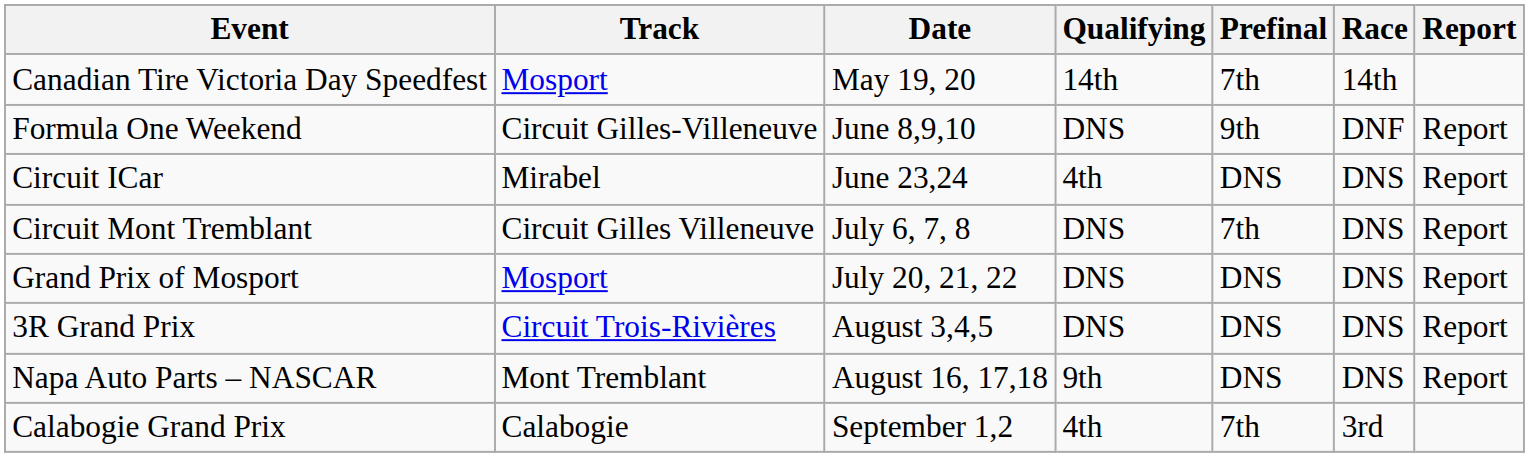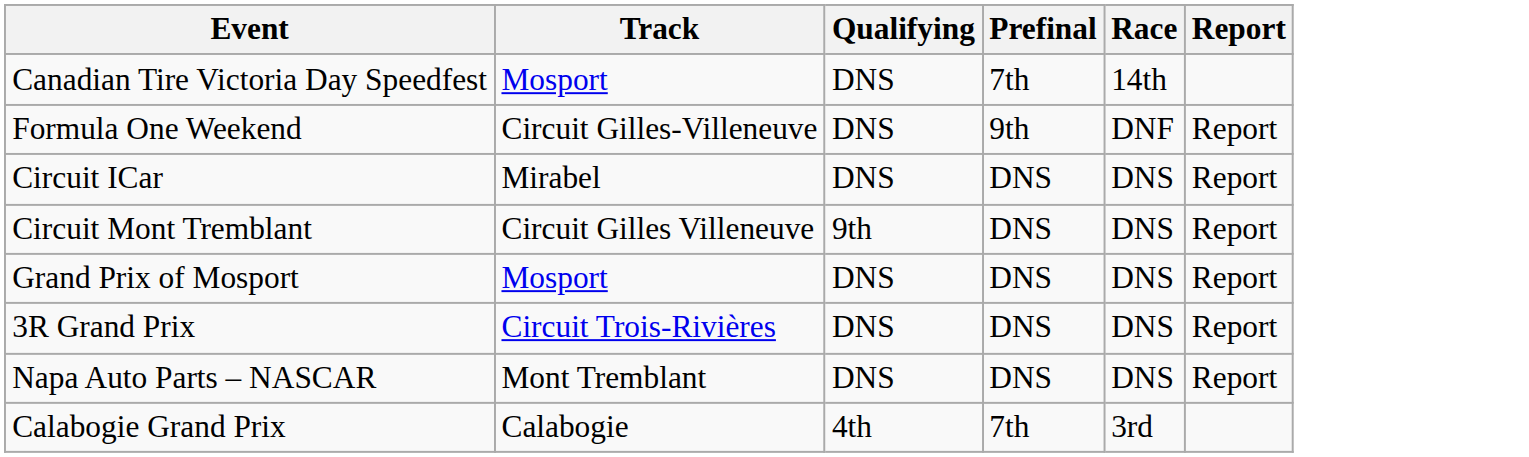 <table class="wikitable">
 <tr>
 <th>Event</th>
 <th>Track</th>
-<th>Date</th>
 <th>Qualifying</th>
 <th>Prefinal</th>
 <th>Race</th>
 <th>Report</th>
 </tr>
 <tr>
 <td>Canadian Tire Victoria Day Speedfest</td>
 <td><a href='#'>Mosport</a></td>
-<td>May 19, 20</td>
-<td>14th</td>
+<td>DNS</td>
 <td>7th</td>
 <td>14th</td>
 <td></td>
 </tr>
 <tr>
 <td>Formula One Weekend</td>
 <td>Circuit Gilles-Villeneuve</td>
-<td>June 8,9,10</td>
 <td>DNS</td>
 <td>9th</td>
 <td>DNF</td>
 <td>Report</td>
 </tr>
 <tr>
 <td>Circuit ICar</td>
 <td>Mirabel</td>
-<td>June 23,24</td>
-<td>4th</td>
+<td>DNS</td>
 <td>DNS</td>
 <td>DNS</td>
 <td>Report</td>
 </tr>
 <tr>
 <td>Circuit Mont Tremblant</td>
 <td>Circuit Gilles Villeneuve</td>
-<td>July 6, 7, 8</td>
+<td>9th</td>
 <td>DNS</td>
-<td>7th</td>
 <td>DNS</td>
 <td>Report</td>
 </tr>
 <tr>
 <td>Grand Prix of Mosport</td>
 <td><a href='#'>Mosport</a></td>
-<td>July 20, 21, 22</td>
 <td>DNS</td>
 <td>DNS</td>
 <td>DNS</td>
 <td>Report</td>
 </tr>
 <tr>
 <td>3R Grand Prix</td>
 <td><a href='#'>Circuit Trois-Rivières</a></td>
-<td>August 3,4,5</td>
 <td>DNS</td>
 <td>DNS</td>
 <td>DNS</td>
 <td>Report</td>
 </tr>
 <tr>
 <td>Napa Auto Parts – NASCAR</td>
 <td>Mont Tremblant</td>
-<td>August 16, 17,18</td>
-<td>9th</td>
+<td>DNS</td>
 <td>DNS</td>
 <td>DNS</td>
 <td>Report</td>
 </tr>
 <tr>
 <td>Calabogie Grand Prix</td>
 <td>Calabogie</td>
-<td>September 1,2</td>
 <td>4th</td>
 <td>7th</td>
 <td>3rd</td>
 <td></td>
 </tr>
 </table>
